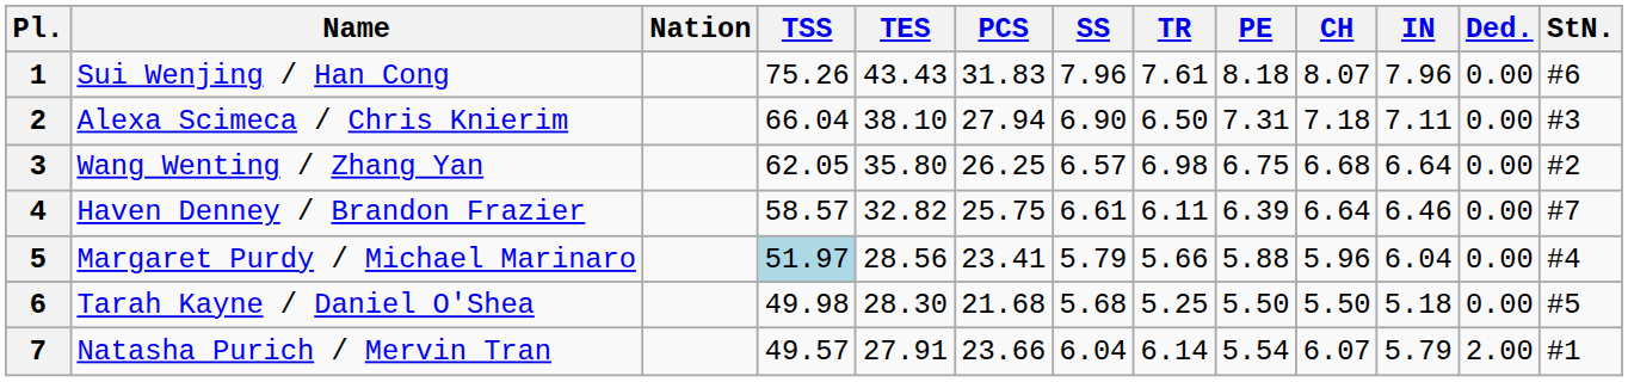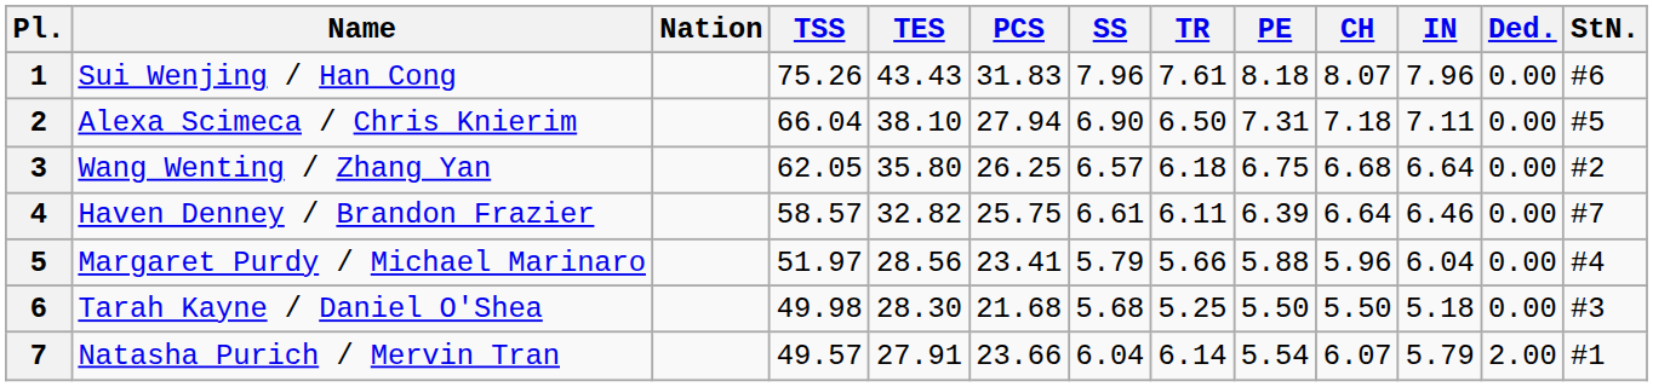 <table class="wikitable sortable">
 <tr>
 <th>Pl.</th>
 <th>Name</th>
 <th>Nation</th>
 <th><a href='#'>TSS</a></th>
 <th><a href='#'>TES</a></th>
 <th><a href='#'>PCS</a></th>
 <th><a href='#'>SS</a></th>
 <th><a href='#'>TR</a></th>
 <th><a href='#'>PE</a></th>
 <th><a href='#'>CH</a></th>
 <th><a href='#'>IN</a></th>
 <th><a href='#'>Ded.</a></th>
 <th>StN.</th>
 </tr>
 <tr>
 <th>1</th>
 <td><a href='#'>Sui Wenjing</a> / <a href='#'>Han Cong</a></td>
 <td></td>
 <td>75.26</td>
 <td>43.43</td>
 <td>31.83</td>
 <td>7.96</td>
 <td>7.61</td>
 <td>8.18</td>
 <td>8.07</td>
 <td>7.96</td>
 <td>0.00</td>
 <td>#6</td>
 </tr>
 <tr>
 <th>2</th>
 <td><a href='#'>Alexa Scimeca</a> / <a href='#'>Chris Knierim</a></td>
 <td></td>
 <td>66.04</td>
 <td>38.10</td>
 <td>27.94</td>
 <td>6.90</td>
 <td>6.50</td>
 <td>7.31</td>
 <td>7.18</td>
 <td>7.11</td>
 <td>0.00</td>
-<td>#3</td>
+<td>#5</td>
 </tr>
 <tr>
 <th>3</th>
 <td><a href='#'>Wang Wenting</a> / <a href='#'>Zhang Yan</a></td>
 <td></td>
 <td>62.05</td>
 <td>35.80</td>
 <td>26.25</td>
 <td>6.57</td>
-<td>6.98</td>
+<td>6.18</td>
 <td>6.75</td>
 <td>6.68</td>
 <td>6.64</td>
 <td>0.00</td>
 <td>#2</td>
 </tr>
 <tr>
 <th>4</th>
 <td><a href='#'>Haven Denney</a> / <a href='#'>Brandon Frazier</a></td>
 <td></td>
 <td>58.57</td>
 <td>32.82</td>
 <td>25.75</td>
 <td>6.61</td>
 <td>6.11</td>
 <td>6.39</td>
 <td>6.64</td>
 <td>6.46</td>
 <td>0.00</td>
 <td>#7</td>
 </tr>
 <tr>
 <th>5</th>
 <td><a href='#'>Margaret Purdy</a> / <a href='#'>Michael Marinaro</a></td>
 <td></td>
-<td style="background: lightblue;">51.97</td>
+<td>51.97</td>
 <td>28.56</td>
 <td>23.41</td>
 <td>5.79</td>
 <td>5.66</td>
 <td>5.88</td>
 <td>5.96</td>
 <td>6.04</td>
 <td>0.00</td>
 <td>#4</td>
 </tr>
 <tr>
 <th>6</th>
 <td><a href='#'>Tarah Kayne</a> / <a href='#'>Daniel O'Shea</a></td>
 <td></td>
 <td>49.98</td>
 <td>28.30</td>
 <td>21.68</td>
 <td>5.68</td>
 <td>5.25</td>
 <td>5.50</td>
 <td>5.50</td>
 <td>5.18</td>
 <td>0.00</td>
-<td>#5</td>
+<td>#3</td>
 </tr>
 <tr>
 <th>7</th>
 <td><a href='#'>Natasha Purich</a> / <a href='#'>Mervin Tran</a></td>
 <td></td>
 <td>49.57</td>
 <td>27.91</td>
 <td>23.66</td>
 <td>6.04</td>
 <td>6.14</td>
 <td>5.54</td>
 <td>6.07</td>
 <td>5.79</td>
 <td>2.00</td>
 <td>#1</td>
 </tr>
 </table>
